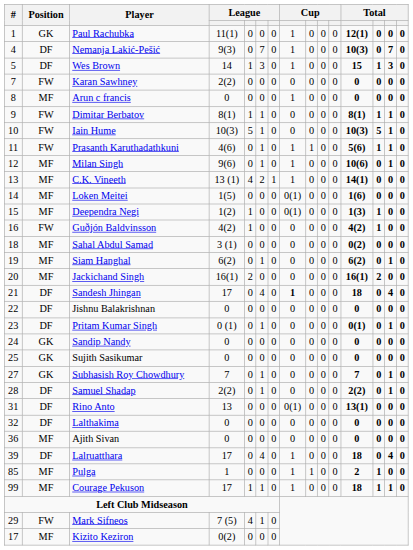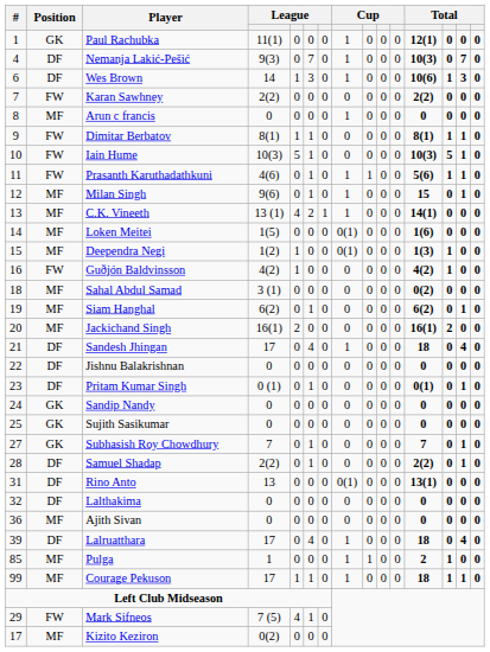 <table class="wikitable sortable" style="width:50%; text-align:center;">
 <tr>
 <th rowspan="2">#</th>
 <th rowspan="2">Position</th>
 <th rowspan="2">Player</th>
 <th colspan="4">League</th>
 <th colspan="4">Cup</th>
 <th colspan="4">Total</th>
 </tr>
 <tr>
 <th></th>
 <th></th>
 <th></th>
 <th></th>
 <th></th>
 <th></th>
 <th></th>
 <th></th>
 <th></th>
 <th></th>
 <th></th>
 <th></th>
 </tr>
 <tr>
 <td>1</td>
 <td>GK</td>
 <td align="left"> <a href='#'>Paul Rachubka</a></td>
 <td>11(1)</td>
 <td>0</td>
 <td>0</td>
 <td>0</td>
 <td>1</td>
 <td>0</td>
 <td>0</td>
 <td>0</td>
 <td><strong>12(1)</strong></td>
 <td><strong>0</strong></td>
 <td><strong>0</strong></td>
 <td><strong>0</strong></td>
 </tr>
 <tr>
 <td>4</td>
 <td>DF</td>
 <td align="left"> <a href='#'>Nemanja Lakić-Pešić</a></td>
 <td>9(3)</td>
 <td>0</td>
 <td>7</td>
 <td>0</td>
 <td>1</td>
 <td>0</td>
 <td>0</td>
 <td>0</td>
 <td><strong>10(3)</strong></td>
 <td><strong>0</strong></td>
 <td><strong>7</strong></td>
 <td><strong>0</strong></td>
 </tr>
 <tr>
-<td>5</td>
+<td>6</td>
 <td>DF</td>
 <td align="left"> <a href='#'>Wes Brown</a></td>
 <td>14</td>
 <td>1</td>
 <td>3</td>
 <td>0</td>
 <td>1</td>
 <td>0</td>
 <td>0</td>
 <td>0</td>
-<td><strong>15</strong></td>
+<td><strong>10(6)</strong></td>
 <td><strong>1</strong></td>
 <td><strong>3</strong></td>
 <td><strong>0</strong></td>
 </tr>
 <tr>
 <td>7</td>
 <td>FW</td>
 <td align="left"> <a href='#'>Karan Sawhney</a></td>
 <td>2(2)</td>
 <td>0</td>
 <td>0</td>
 <td>0</td>
 <td>0</td>
 <td>0</td>
 <td>0</td>
 <td>0</td>
-<td><strong>0</strong></td>
+<td><strong>2(2)</strong></td>
 <td><strong>0</strong></td>
 <td><strong>0</strong></td>
 <td><strong>0</strong></td>
 </tr>
 <tr>
 <td>8</td>
 <td>MF</td>
 <td align="left"> <a href='#'>Arun c francis</a></td>
 <td>0</td>
 <td>0</td>
 <td>0</td>
 <td>0</td>
 <td>1</td>
 <td>0</td>
 <td>0</td>
 <td>0</td>
 <td><strong>0</strong></td>
 <td><strong>0</strong></td>
 <td><strong>0</strong></td>
 <td><strong>0</strong></td>
 </tr>
 <tr>
 <td>9</td>
 <td>FW</td>
 <td align="left"> <a href='#'>Dimitar Berbatov</a></td>
 <td>8(1)</td>
 <td>1</td>
 <td>1</td>
 <td>0</td>
 <td>0</td>
 <td>0</td>
 <td>0</td>
 <td>0</td>
 <td><strong>8(1)</strong></td>
 <td><strong>1</strong></td>
 <td><strong>1</strong></td>
 <td><strong>0</strong></td>
 </tr>
 <tr>
 <td>10</td>
 <td>FW</td>
 <td align="left"> <a href='#'>Iain Hume</a></td>
 <td>10(3)</td>
 <td>5</td>
 <td>1</td>
 <td>0</td>
 <td>0</td>
 <td>0</td>
 <td>0</td>
 <td>0</td>
 <td><strong>10(3)</strong></td>
 <td><strong>5</strong></td>
 <td><strong>1</strong></td>
 <td><strong>0</strong></td>
 </tr>
 <tr>
 <td>11</td>
 <td>FW</td>
 <td align="left"> <a href='#'>Prasanth Karuthadathkuni</a></td>
 <td>4(6)</td>
 <td>0</td>
 <td>1</td>
 <td>0</td>
 <td>1</td>
 <td>1</td>
 <td>0</td>
 <td>0</td>
 <td><strong>5(6)</strong></td>
 <td><strong>1</strong></td>
 <td><strong>1</strong></td>
 <td><strong>0</strong></td>
 </tr>
 <tr>
 <td>12</td>
 <td>MF</td>
 <td align="left"> <a href='#'>Milan Singh</a></td>
 <td>9(6)</td>
 <td>0</td>
 <td>1</td>
 <td>0</td>
 <td>1</td>
 <td>0</td>
 <td>0</td>
 <td>0</td>
-<td><strong>10(6)</strong></td>
+<td><strong>15</strong></td>
 <td><strong>0</strong></td>
 <td><strong>1</strong></td>
 <td><strong>0</strong></td>
 </tr>
 <tr>
 <td>13</td>
 <td>MF</td>
 <td align="left"> <a href='#'>C.K. Vineeth</a></td>
 <td>13 (1)</td>
 <td>4</td>
 <td>2</td>
 <td>1</td>
 <td>1</td>
 <td>0</td>
 <td>0</td>
 <td>0</td>
 <td><strong>14(1)</strong></td>
 <td><strong>0</strong></td>
 <td><strong>0</strong></td>
 <td><strong>0</strong></td>
 </tr>
 <tr>
 <td>14</td>
 <td>MF</td>
 <td align="left"> <a href='#'>Loken Meitei</a></td>
 <td>1(5)</td>
 <td>0</td>
 <td>0</td>
 <td>0</td>
 <td>0(1)</td>
 <td>0</td>
 <td>0</td>
 <td>0</td>
 <td><strong>1(6)</strong></td>
 <td><strong>0</strong></td>
 <td><strong>0</strong></td>
 <td><strong>0</strong></td>
 </tr>
 <tr>
 <td>15</td>
 <td>MF</td>
 <td align="left"> <a href='#'>Deependra Negi</a></td>
 <td>1(2)</td>
 <td>1</td>
 <td>0</td>
 <td>0</td>
 <td>0(1)</td>
 <td>0</td>
 <td>0</td>
 <td>0</td>
 <td><strong>1(3)</strong></td>
 <td><strong>1</strong></td>
 <td><strong>0</strong></td>
 <td><strong>0</strong></td>
 </tr>
 <tr>
 <td>16</td>
 <td>FW</td>
 <td align="left"> <a href='#'>Guðjón Baldvinsson</a></td>
 <td>4(2)</td>
 <td>1</td>
 <td>0</td>
 <td>0</td>
 <td>0</td>
 <td>0</td>
 <td>0</td>
 <td>0</td>
 <td><strong>4(2)</strong></td>
 <td><strong>1</strong></td>
 <td><strong>0</strong></td>
 <td><strong>0</strong></td>
 </tr>
 <tr>
 <td>18</td>
 <td>MF</td>
 <td align="left"> <a href='#'>Sahal Abdul Samad</a></td>
 <td>3 (1)</td>
 <td>0</td>
 <td>0</td>
 <td>0</td>
 <td>0</td>
 <td>0</td>
 <td>0</td>
 <td>0</td>
 <td><strong>0(2)</strong></td>
 <td><strong>0</strong></td>
 <td><strong>0</strong></td>
 <td><strong>0</strong></td>
 </tr>
 <tr>
 <td>19</td>
 <td>MF</td>
 <td align="left"> <a href='#'>Siam Hanghal</a></td>
 <td>6(2)</td>
 <td>0</td>
 <td>1</td>
 <td>0</td>
 <td>0</td>
 <td>0</td>
 <td>0</td>
 <td>0</td>
 <td><strong>6(2)</strong></td>
 <td><strong>0</strong></td>
 <td><strong>1</strong></td>
 <td><strong>0</strong></td>
 </tr>
 <tr>
 <td>20</td>
 <td>MF</td>
 <td align="left"> <a href='#'>Jackichand Singh</a></td>
 <td>16(1)</td>
 <td>2</td>
 <td>0</td>
 <td>0</td>
 <td>0</td>
 <td>0</td>
 <td>0</td>
 <td>0</td>
 <td><strong>16(1)</strong></td>
 <td><strong>2</strong></td>
 <td><strong>0</strong></td>
 <td><strong>0</strong></td>
 </tr>
 <tr>
 <td>21</td>
 <td>DF</td>
 <td align="left"> <a href='#'>Sandesh Jhingan</a></td>
 <td>17</td>
 <td>0</td>
 <td>4</td>
 <td>0</td>
-<td><strong>1</strong></td>
+<td>1</td>
 <td>0</td>
 <td>0</td>
 <td>0</td>
 <td><strong>18</strong></td>
 <td><strong>0</strong></td>
 <td><strong>4</strong></td>
 <td><strong>0</strong></td>
 </tr>
 <tr>
 <td>22</td>
 <td>DF</td>
 <td align="left"> Jishnu Balakrishnan</td>
 <td>0</td>
 <td>0</td>
 <td>0</td>
 <td>0</td>
 <td>0</td>
 <td>0</td>
 <td>0</td>
 <td>0</td>
 <td><strong>0</strong></td>
 <td><strong>0</strong></td>
 <td><strong>0</strong></td>
 <td><strong>0</strong></td>
 </tr>
 <tr>
 <td>23</td>
 <td>DF</td>
 <td align="left"> <a href='#'>Pritam Kumar Singh</a></td>
 <td>0 (1)</td>
 <td>0</td>
 <td>1</td>
 <td>0</td>
 <td>0</td>
 <td>0</td>
 <td>0</td>
 <td>0</td>
 <td><strong>0(1)</strong></td>
 <td><strong>0</strong></td>
 <td><strong>1</strong></td>
 <td><strong>0</strong></td>
 </tr>
 <tr>
 <td>24</td>
 <td>GK</td>
 <td align="left"> <a href='#'>Sandip Nandy</a></td>
 <td>0</td>
 <td>0</td>
 <td>0</td>
 <td>0</td>
 <td>0</td>
 <td>0</td>
 <td>0</td>
 <td>0</td>
 <td><strong>0</strong></td>
 <td><strong>0</strong></td>
 <td><strong>0</strong></td>
 <td><strong>0</strong></td>
 </tr>
 <tr>
 <td>25</td>
 <td>GK</td>
 <td align="left"> Sujith Sasikumar</td>
 <td>0</td>
 <td>0</td>
 <td>0</td>
 <td>0</td>
 <td>0</td>
 <td>0</td>
 <td>0</td>
 <td>0</td>
 <td><strong>0</strong></td>
 <td><strong>0</strong></td>
 <td><strong>0</strong></td>
 <td><strong>0</strong></td>
 </tr>
 <tr>
 <td>27</td>
 <td>GK</td>
 <td align="left"> <a href='#'>Subhasish Roy Chowdhury</a></td>
 <td>7</td>
 <td>0</td>
 <td>1</td>
 <td>0</td>
 <td>0</td>
 <td>0</td>
 <td>0</td>
 <td>0</td>
 <td><strong>7</strong></td>
 <td><strong>0</strong></td>
 <td><strong>1</strong></td>
 <td><strong>0</strong></td>
 </tr>
 <tr>
 <td>28</td>
 <td>DF</td>
 <td align="left"> <a href='#'>Samuel Shadap</a></td>
 <td>2(2)</td>
 <td>0</td>
 <td>1</td>
 <td>0</td>
 <td>0</td>
 <td>0</td>
 <td>0</td>
 <td>0</td>
 <td><strong>2(2)</strong></td>
 <td><strong>0</strong></td>
 <td><strong>1</strong></td>
 <td><strong>0</strong></td>
 </tr>
 <tr>
 <td>31</td>
 <td>DF</td>
 <td align="left"> <a href='#'>Rino Anto</a></td>
 <td>13</td>
 <td>0</td>
 <td>0</td>
 <td>0</td>
 <td>0(1)</td>
 <td>0</td>
 <td>0</td>
 <td>0</td>
 <td><strong>13(1)</strong></td>
 <td><strong>0</strong></td>
 <td><strong>0</strong></td>
 <td><strong>0</strong></td>
 </tr>
 <tr>
 <td>32</td>
 <td>DF</td>
 <td align="left"> <a href='#'>Lalthakima</a></td>
 <td>0</td>
 <td>0</td>
 <td>0</td>
 <td>0</td>
 <td>0</td>
 <td>0</td>
 <td>0</td>
 <td>0</td>
 <td><strong>0</strong></td>
 <td><strong>0</strong></td>
 <td><strong>0</strong></td>
 <td><strong>0</strong></td>
 </tr>
 <tr>
 <td>36</td>
 <td>MF</td>
 <td align="left"> Ajith Sivan</td>
 <td>0</td>
 <td>0</td>
 <td>0</td>
 <td>0</td>
 <td>0</td>
 <td>0</td>
 <td>0</td>
 <td>0</td>
 <td><strong>0</strong></td>
 <td><strong>0</strong></td>
 <td><strong>0</strong></td>
 <td><strong>0</strong></td>
 </tr>
 <tr>
 <td>39</td>
 <td>DF</td>
 <td align="left"> <a href='#'>Lalruatthara</a></td>
 <td>17</td>
 <td>0</td>
 <td>4</td>
 <td>0</td>
 <td>1</td>
 <td>0</td>
 <td>0</td>
 <td>0</td>
 <td><strong>18</strong></td>
 <td><strong>0</strong></td>
 <td><strong>4</strong></td>
 <td><strong>0</strong></td>
 </tr>
 <tr>
 <td>85</td>
 <td>MF</td>
 <td align="left"> <a href='#'>Pulga</a></td>
 <td>1</td>
 <td>0</td>
 <td>0</td>
 <td>0</td>
 <td>1</td>
 <td>1</td>
 <td>0</td>
 <td>0</td>
 <td><strong>2</strong></td>
 <td><strong>1</strong></td>
 <td><strong>0</strong></td>
 <td><strong>0</strong></td>
 </tr>
 <tr>
 <td>99</td>
 <td>MF</td>
 <td align="left"> <a href='#'>Courage Pekuson</a></td>
 <td>17</td>
 <td>1</td>
 <td>1</td>
 <td>0</td>
 <td>1</td>
 <td>0</td>
 <td>0</td>
 <td>0</td>
 <td><strong>18</strong></td>
 <td><strong>1</strong></td>
 <td><strong>1</strong></td>
 <td><strong>0</strong></td>
 </tr>
 <tr>
 <td colspan="7" align=center><strong>Left Club Midseason</strong></td>
 </tr>
 <tr>
 <td>29</td>
 <td>FW</td>
 <td align="left"> <a href='#'>Mark Sifneos</a></td>
 <td>7 (5)</td>
 <td>4</td>
 <td>1</td>
 <td>0</td>
 </tr>
 <tr>
 <td>17</td>
 <td>MF</td>
 <td align="left"> <a href='#'>Kizito Keziron</a></td>
 <td>0(2)</td>
 <td>0</td>
 <td>0</td>
 <td>0</td>
 </tr>
 </table>
